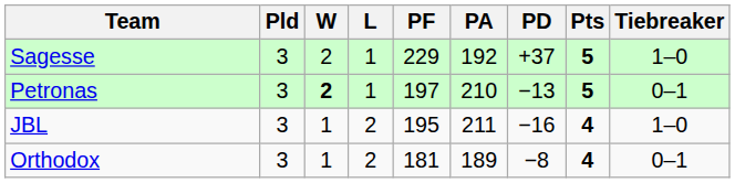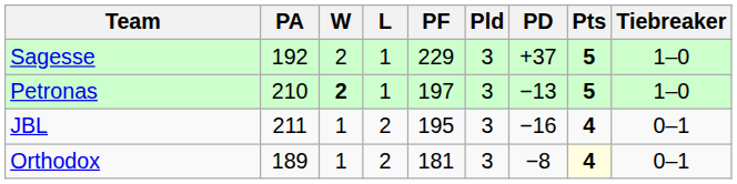 <table class="wikitable" style="text-align:center;">
 <tr>
 <th width=180>Team</th>
-<th width=25>Pld</th>
+<th width=35>PA</th>
 <th width=25>W</th>
 <th width=25>L</th>
 <th width=35>PF</th>
-<th width=35>PA</th>
+<th width=25>Pld</th>
 <th width=35>PD</th>
 <th width=25>Pts</th>
 <th width=50>Tiebreaker</th>
 </tr>
 <tr bgcolor="#ccffcc">
 <td align="left"> <a href='#'>Sagesse</a></td>
-<td>3</td>
+<td>192</td>
 <td>2</td>
 <td>1</td>
 <td>229</td>
-<td>192</td>
+<td>3</td>
 <td>+37</td>
 <td><strong>5</strong></td>
 <td>1–0</td>
 </tr>
 <tr bgcolor="#ccffcc">
 <td align="left"> <a href='#'>Petronas</a></td>
-<td>3</td>
+<td>210</td>
 <td><strong>2</strong></td>
 <td>1</td>
 <td>197</td>
-<td>210</td>
+<td>3</td>
 <td>−13</td>
 <td><strong>5</strong></td>
+<td>1–0</td>
+</tr>
+<tr>
+<td align="left"> <a href='#'>JBL</a></td>
+<td>211</td>
+<td>1</td>
+<td>2</td>
+<td>195</td>
+<td>3</td>
+<td>−16</td>
+<td><strong>4</strong></td>
 <td>0–1</td>
 </tr>
 <tr>
-<td align="left"> <a href='#'>JBL</a></td>
-<td>3</td>
-<td>1</td>
-<td>2</td>
-<td>195</td>
-<td>211</td>
-<td>−16</td>
-<td><strong>4</strong></td>
-<td>1–0</td>
-</tr>
-<tr>
 <td align="left"> <a href='#'>Orthodox</a></td>
-<td>3</td>
+<td>189</td>
 <td>1</td>
 <td>2</td>
 <td>181</td>
-<td>189</td>
+<td>3</td>
 <td>−8</td>
-<td><strong>4</strong></td>
+<td style="background: lightyellow;"><strong>4</strong></td>
 <td>0–1</td>
 </tr>
 </table>
